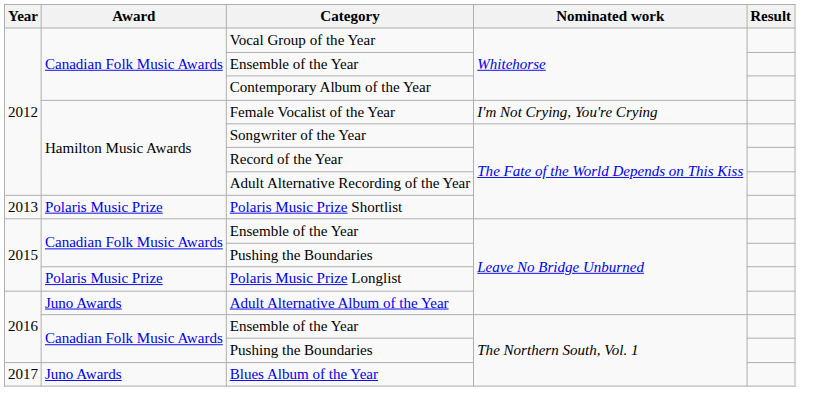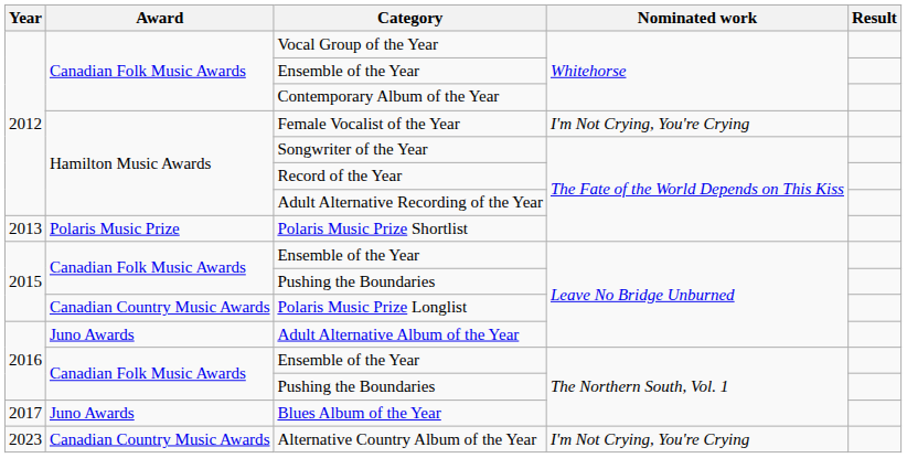 <table class="wikitable">
 <tr>
 <th>Year</th>
 <th>Award</th>
 <th>Category</th>
 <th>Nominated work</th>
 <th>Result</th>
 </tr>
 <tr>
 <td rowspan="7">2012</td>
 <td rowspan="3"><a href='#'>Canadian Folk Music Awards</a></td>
 <td>Vocal Group of the Year</td>
 <td rowspan="3"><em><a href='#'>Whitehorse</a></em></td>
 <td></td>
 </tr>
 <tr>
 <td>Ensemble of the Year</td>
 <td></td>
 </tr>
 <tr>
 <td>Contemporary Album of the Year</td>
 <td></td>
 </tr>
 <tr>
 <td rowspan="4">Hamilton Music Awards</td>
 <td>Female Vocalist of the Year</td>
 <td><em>I'm Not Crying, You're Crying</em></td>
 <td></td>
 </tr>
 <tr>
 <td>Songwriter of the Year</td>
 <td rowspan="4"><em><a href='#'>The Fate of the World Depends on This Kiss</a></em></td>
 <td></td>
 </tr>
 <tr>
 <td>Record of the Year</td>
 <td></td>
 </tr>
 <tr>
 <td>Adult Alternative Recording of the Year</td>
 <td></td>
 </tr>
 <tr>
 <td>2013</td>
 <td><a href='#'>Polaris Music Prize</a></td>
 <td><a href='#'>Polaris Music Prize</a> Shortlist</td>
 <td></td>
 </tr>
 <tr>
 <td rowspan="3">2015</td>
 <td rowspan="2"><a href='#'>Canadian Folk Music Awards</a></td>
 <td>Ensemble of the Year</td>
 <td rowspan="4"><em><a href='#'>Leave No Bridge Unburned</a></em></td>
 <td></td>
 </tr>
 <tr>
 <td>Pushing the Boundaries</td>
 <td></td>
 </tr>
 <tr>
-<td><a href='#'>Polaris Music Prize</a></td>
+<td><a href='#'>Canadian Country Music Awards</a></td>
 <td><a href='#'>Polaris Music Prize</a> Longlist</td>
 <td></td>
 </tr>
 <tr>
 <td rowspan="3">2016</td>
 <td><a href='#'>Juno Awards</a></td>
 <td><a href='#'>Adult Alternative Album of the Year</a></td>
 <td></td>
 </tr>
 <tr>
 <td rowspan="2"><a href='#'>Canadian Folk Music Awards</a></td>
 <td>Ensemble of the Year</td>
 <td rowspan="3"><em>The Northern South, Vol. 1</em></td>
 <td></td>
 </tr>
 <tr>
 <td>Pushing the Boundaries</td>
 <td></td>
 </tr>
 <tr>
 <td>2017</td>
 <td><a href='#'>Juno Awards</a></td>
 <td><a href='#'>Blues Album of the Year</a></td>
 <td></td>
 </tr>
+<tr>
+<td>2023</td>
+<td><a href='#'>Canadian Country Music Awards</a></td>
+<td>Alternative Country Album of the Year</td>
+<td><em>I'm Not Crying, You're Crying</em></td>
+<td></td>
+</tr>
 </table>
